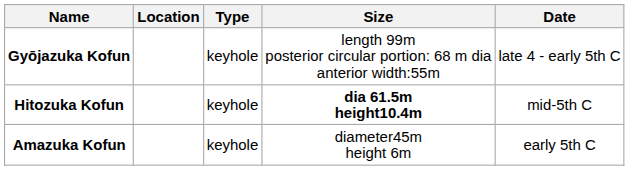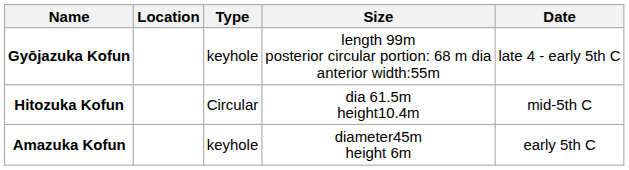 <table class="wikitable" style="text-align:center;background:#ffffff;white-space:nowrap;font-size:85%">
 <tr>
 <th>Name</th>
 <th>Location</th>
 <th>Type</th>
 <th>Size</th>
 <th>Date</th>
 </tr>
 <tr>
 <td><strong>Gyōjazuka Kofun</strong></td>
 <td></td>
 <td>keyhole</td>
 <td>length 99m<br>posterior circular portion: 68 m dia<br>anterior width:55m</td>
 <td>late 4 - early 5th C</td>
 </tr>
 <tr>
 <td><strong>Hitozuka Kofun</strong></td>
 <td></td>
-<td>keyhole</td>
-<td><strong>dia 61.5m<br>height10.4m</strong></td>
+<td>Circular</td>
+<td>dia 61.5m<br>height10.4m</td>
 <td>mid-5th C</td>
 </tr>
 <tr>
 <td><strong>Amazuka Kofun</strong></td>
 <td></td>
 <td>keyhole</td>
 <td>diameter45m<br>height 6m</td>
 <td>early 5th C</td>
 </tr>
 </table>
